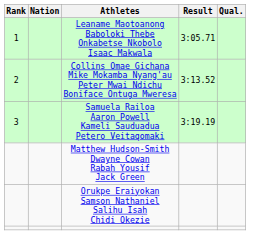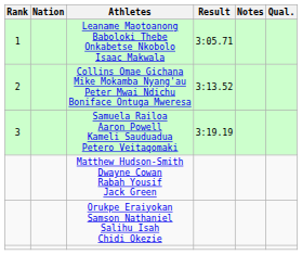 <table class="wikitable sortable" style="text-align:center">
 <tr>
 <th>Rank</th>
 <th>Nation</th>
 <th>Athletes</th>
 <th>Result</th>
+<th>Notes</th>
 <th>Qual.</th>
 </tr>
 <tr bgcolor=ccffcc>
 <td>1</td>
 <td align="left"></td>
 <td><a href='#'>Leaname Maotoanong</a><br><a href='#'>Baboloki Thebe</a><br><a href='#'>Onkabetse Nkobolo</a><br><a href='#'>Isaac Makwala</a></td>
 <td>3:05.71</td>
 <td></td>
+<td></td>
 </tr>
 <tr bgcolor=ccffcc>
 <td>2</td>
 <td align="left"></td>
 <td><a href='#'>Collins Omae Gichana</a><br><a href='#'>Mike Mokamba Nyang'au</a><br><a href='#'>Peter Mwai Ndichu</a><br><a href='#'>Boniface Ontuga Mweresa</a></td>
 <td>3:13.52</td>
+<td></td>
 <td></td>
 </tr>
 <tr bgcolor=ccffcc>
 <td>3</td>
 <td align="left"></td>
 <td><a href='#'>Samuela Railoa</a><br><a href='#'>Aaron Powell</a><br><a href='#'>Kameli Sauduadua</a><br><a href='#'>Petero Veitaqomaki</a></td>
 <td>3:19.19</td>
 <td></td>
+<td></td>
 </tr>
 <tr>
 <td></td>
 <td align="left"></td>
 <td><a href='#'>Matthew Hudson-Smith</a><br><a href='#'>Dwayne Cowan</a><br><a href='#'>Rabah Yousif</a><br><a href='#'>Jack Green</a></td>
+<td></td>
 <td></td>
 <td></td>
 </tr>
 <tr>
 <td></td>
 <td align="left"></td>
 <td><a href='#'>Orukpe Eraiyokan</a><br><a href='#'>Samson Nathaniel</a><br><a href='#'>Salihu Isah</a><br><a href='#'>Chidi Okezie</a></td>
 <td></td>
 <td></td>
+<td></td>
 </tr>
 <tr>
 <td></td>
 <td align="left"></td>
 <td></td>
 <td></td>
 <td></td>
+<td></td>
 </tr>
 </table>
